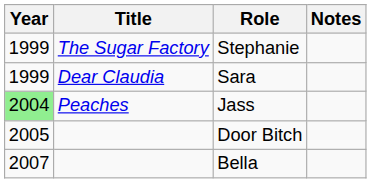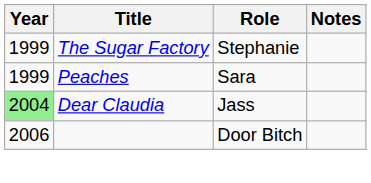 <table class="wikitable sortable">
 <tr>
 <th>Year</th>
 <th>Title</th>
 <th>Role</th>
 <th class = "unsortable">Notes</th>
 </tr>
 <tr>
 <td>1999</td>
 <td><em><a href='#'>The Sugar Factory</a></em></td>
 <td>Stephanie</td>
 <td></td>
 </tr>
 <tr>
 <td>1999</td>
-<td><em><a href='#'>Dear Claudia</a></em></td>
+<td><em><a href='#'>Peaches</a></em></td>
 <td>Sara</td>
 <td></td>
 </tr>
 <tr>
 <td style="background: lightgreen;">2004</td>
-<td><em><a href='#'>Peaches</a></em></td>
+<td><em><a href='#'>Dear Claudia</a></em></td>
 <td>Jass</td>
 <td></td>
 </tr>
 <tr>
-<td>2005</td>
+<td>2006</td>
 <td><em></em></td>
 <td>Door Bitch</td>
 <td></td>
 </tr>
-<tr>
-<td>2007</td>
-<td><em></em></td>
-<td>Bella</td>
-<td></td>
-</tr>
 </table>
